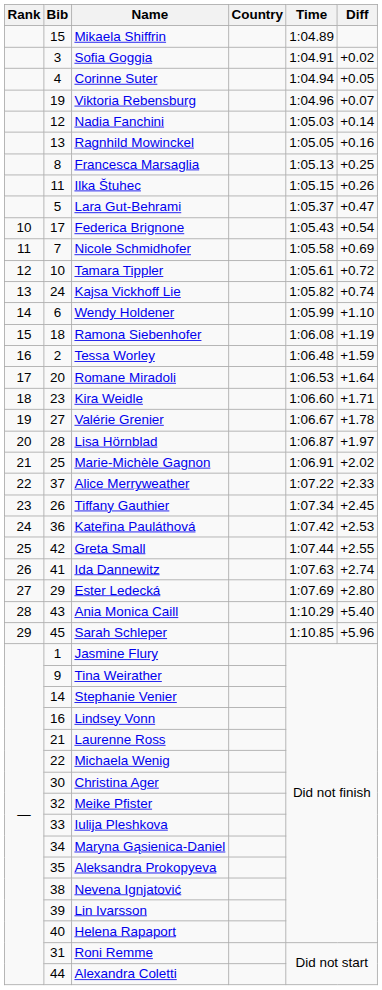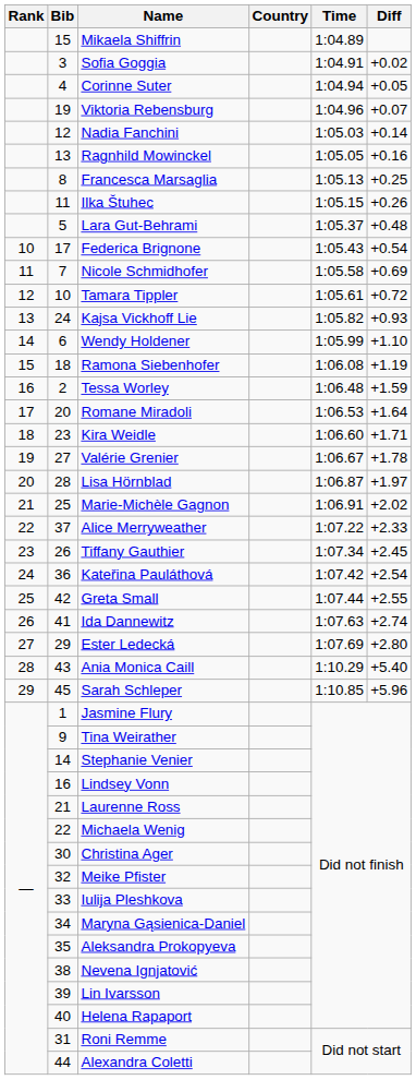 <table class="wikitable sortable" style="text-align:center">
 <tr>
 <th>Rank</th>
 <th>Bib</th>
 <th>Name</th>
 <th>Country</th>
 <th>Time</th>
 <th>Diff</th>
 </tr>
 <tr>
 <td></td>
 <td>15</td>
 <td align=left><a href='#'>Mikaela Shiffrin</a></td>
 <td align=left></td>
 <td>1:04.89</td>
 <td></td>
 </tr>
 <tr>
 <td></td>
 <td>3</td>
 <td align=left><a href='#'>Sofia Goggia</a></td>
 <td align=left></td>
 <td>1:04.91</td>
 <td>+0.02</td>
 </tr>
 <tr>
 <td></td>
 <td>4</td>
 <td align=left><a href='#'>Corinne Suter</a></td>
 <td align=left></td>
 <td>1:04.94</td>
 <td>+0.05</td>
 </tr>
 <tr>
 <td></td>
 <td>19</td>
 <td align=left><a href='#'>Viktoria Rebensburg</a></td>
 <td align=left></td>
 <td>1:04.96</td>
 <td>+0.07</td>
 </tr>
 <tr>
 <td></td>
 <td>12</td>
 <td align=left><a href='#'>Nadia Fanchini</a></td>
 <td align=left></td>
 <td>1:05.03</td>
 <td>+0.14</td>
 </tr>
 <tr>
 <td></td>
 <td>13</td>
 <td align=left><a href='#'>Ragnhild Mowinckel</a></td>
 <td align=left></td>
 <td>1:05.05</td>
 <td>+0.16</td>
 </tr>
 <tr>
 <td></td>
 <td>8</td>
 <td align=left><a href='#'>Francesca Marsaglia</a></td>
 <td align=left></td>
 <td>1:05.13</td>
 <td>+0.25</td>
 </tr>
 <tr>
 <td></td>
 <td>11</td>
 <td align=left><a href='#'>Ilka Štuhec</a></td>
 <td align=left></td>
 <td>1:05.15</td>
 <td>+0.26</td>
 </tr>
 <tr>
 <td></td>
 <td>5</td>
 <td align=left><a href='#'>Lara Gut-Behrami</a></td>
 <td align=left></td>
 <td>1:05.37</td>
-<td>+0.47</td>
+<td>+0.48</td>
 </tr>
 <tr>
 <td>10</td>
 <td>17</td>
 <td align=left><a href='#'>Federica Brignone</a></td>
 <td align=left></td>
 <td>1:05.43</td>
 <td>+0.54</td>
 </tr>
 <tr>
 <td>11</td>
 <td>7</td>
 <td align=left><a href='#'>Nicole Schmidhofer</a></td>
 <td align=left></td>
 <td>1:05.58</td>
 <td>+0.69</td>
 </tr>
 <tr>
 <td>12</td>
 <td>10</td>
 <td align=left><a href='#'>Tamara Tippler</a></td>
 <td align=left></td>
 <td>1:05.61</td>
 <td>+0.72</td>
 </tr>
 <tr>
 <td>13</td>
 <td>24</td>
 <td align=left><a href='#'>Kajsa Vickhoff Lie</a></td>
 <td align=left></td>
 <td>1:05.82</td>
-<td>+0.74</td>
+<td>+0.93</td>
 </tr>
 <tr>
 <td>14</td>
 <td>6</td>
 <td align=left><a href='#'>Wendy Holdener</a></td>
 <td align=left></td>
 <td>1:05.99</td>
 <td>+1.10</td>
 </tr>
 <tr>
 <td>15</td>
 <td>18</td>
 <td align=left><a href='#'>Ramona Siebenhofer</a></td>
 <td align=left></td>
 <td>1:06.08</td>
 <td>+1.19</td>
 </tr>
 <tr>
 <td>16</td>
 <td>2</td>
 <td align=left><a href='#'>Tessa Worley</a></td>
 <td align=left></td>
 <td>1:06.48</td>
 <td>+1.59</td>
 </tr>
 <tr>
 <td>17</td>
 <td>20</td>
 <td align=left><a href='#'>Romane Miradoli</a></td>
 <td align=left></td>
 <td>1:06.53</td>
 <td>+1.64</td>
 </tr>
 <tr>
 <td>18</td>
 <td>23</td>
 <td align=left><a href='#'>Kira Weidle</a></td>
 <td align=left></td>
 <td>1:06.60</td>
 <td>+1.71</td>
 </tr>
 <tr>
 <td>19</td>
 <td>27</td>
 <td align=left><a href='#'>Valérie Grenier</a></td>
 <td align=left></td>
 <td>1:06.67</td>
 <td>+1.78</td>
 </tr>
 <tr>
 <td>20</td>
 <td>28</td>
 <td align=left><a href='#'>Lisa Hörnblad</a></td>
 <td align=left></td>
 <td>1:06.87</td>
 <td>+1.97</td>
 </tr>
 <tr>
 <td>21</td>
 <td>25</td>
 <td align=left><a href='#'>Marie-Michèle Gagnon</a></td>
 <td align=left></td>
 <td>1:06.91</td>
 <td>+2.02</td>
 </tr>
 <tr>
 <td>22</td>
 <td>37</td>
 <td align=left><a href='#'>Alice Merryweather</a></td>
 <td align=left></td>
 <td>1:07.22</td>
 <td>+2.33</td>
 </tr>
 <tr>
 <td>23</td>
 <td>26</td>
 <td align=left><a href='#'>Tiffany Gauthier</a></td>
 <td align=left></td>
 <td>1:07.34</td>
 <td>+2.45</td>
 </tr>
 <tr>
 <td>24</td>
 <td>36</td>
 <td align=left><a href='#'>Kateřina Pauláthová</a></td>
 <td align=left></td>
 <td>1:07.42</td>
-<td>+2.53</td>
+<td>+2.54</td>
 </tr>
 <tr>
 <td>25</td>
 <td>42</td>
 <td align=left><a href='#'>Greta Small</a></td>
 <td align=left></td>
 <td>1:07.44</td>
 <td>+2.55</td>
 </tr>
 <tr>
 <td>26</td>
 <td>41</td>
 <td align=left><a href='#'>Ida Dannewitz</a></td>
 <td align=left></td>
 <td>1:07.63</td>
 <td>+2.74</td>
 </tr>
 <tr>
 <td>27</td>
 <td>29</td>
 <td align=left><a href='#'>Ester Ledecká</a></td>
 <td align=left></td>
 <td>1:07.69</td>
 <td>+2.80</td>
 </tr>
 <tr>
 <td>28</td>
 <td>43</td>
 <td align=left><a href='#'>Ania Monica Caill</a></td>
 <td align=left></td>
 <td>1:10.29</td>
 <td>+5.40</td>
 </tr>
 <tr>
 <td>29</td>
 <td>45</td>
 <td align=left><a href='#'>Sarah Schleper</a></td>
 <td align=left></td>
 <td>1:10.85</td>
 <td>+5.96</td>
 </tr>
 <tr>
 <td rowspan=16>—</td>
 <td>1</td>
 <td align=left><a href='#'>Jasmine Flury</a></td>
 <td align=left></td>
 <td rowspan=14 colspan=2>Did not finish</td>
 </tr>
 <tr>
 <td>9</td>
 <td align=left><a href='#'>Tina Weirather</a></td>
 <td align=left></td>
 </tr>
 <tr>
 <td>14</td>
 <td align=left><a href='#'>Stephanie Venier</a></td>
 <td align=left></td>
 </tr>
 <tr>
 <td>16</td>
 <td align=left><a href='#'>Lindsey Vonn</a></td>
 <td align=left></td>
 </tr>
 <tr>
 <td>21</td>
 <td align=left><a href='#'>Laurenne Ross</a></td>
 <td align=left></td>
 </tr>
 <tr>
 <td>22</td>
 <td align=left><a href='#'>Michaela Wenig</a></td>
 <td align=left></td>
 </tr>
 <tr>
 <td>30</td>
 <td align=left><a href='#'>Christina Ager</a></td>
 <td align=left></td>
 </tr>
 <tr>
 <td>32</td>
 <td align=left><a href='#'>Meike Pfister</a></td>
 <td align=left></td>
 </tr>
 <tr>
 <td>33</td>
 <td align=left><a href='#'>Iulija Pleshkova</a></td>
 <td align=left></td>
 </tr>
 <tr>
 <td>34</td>
 <td align=left><a href='#'>Maryna Gąsienica-Daniel</a></td>
 <td align=left></td>
 </tr>
 <tr>
 <td>35</td>
 <td align=left><a href='#'>Aleksandra Prokopyeva</a></td>
 <td align=left></td>
 </tr>
 <tr>
 <td>38</td>
 <td align=left><a href='#'>Nevena Ignjatović</a></td>
 <td align=left></td>
 </tr>
 <tr>
 <td>39</td>
 <td align=left><a href='#'>Lin Ivarsson</a></td>
 <td align=left></td>
 </tr>
 <tr>
 <td>40</td>
 <td align=left><a href='#'>Helena Rapaport</a></td>
 <td align=left></td>
 </tr>
 <tr>
 <td>31</td>
 <td align=left><a href='#'>Roni Remme</a></td>
 <td align=left></td>
 <td rowspan=2 colspan=2>Did not start</td>
 </tr>
 <tr>
 <td>44</td>
 <td align=left><a href='#'>Alexandra Coletti</a></td>
 <td align=left></td>
 </tr>
 </table>
